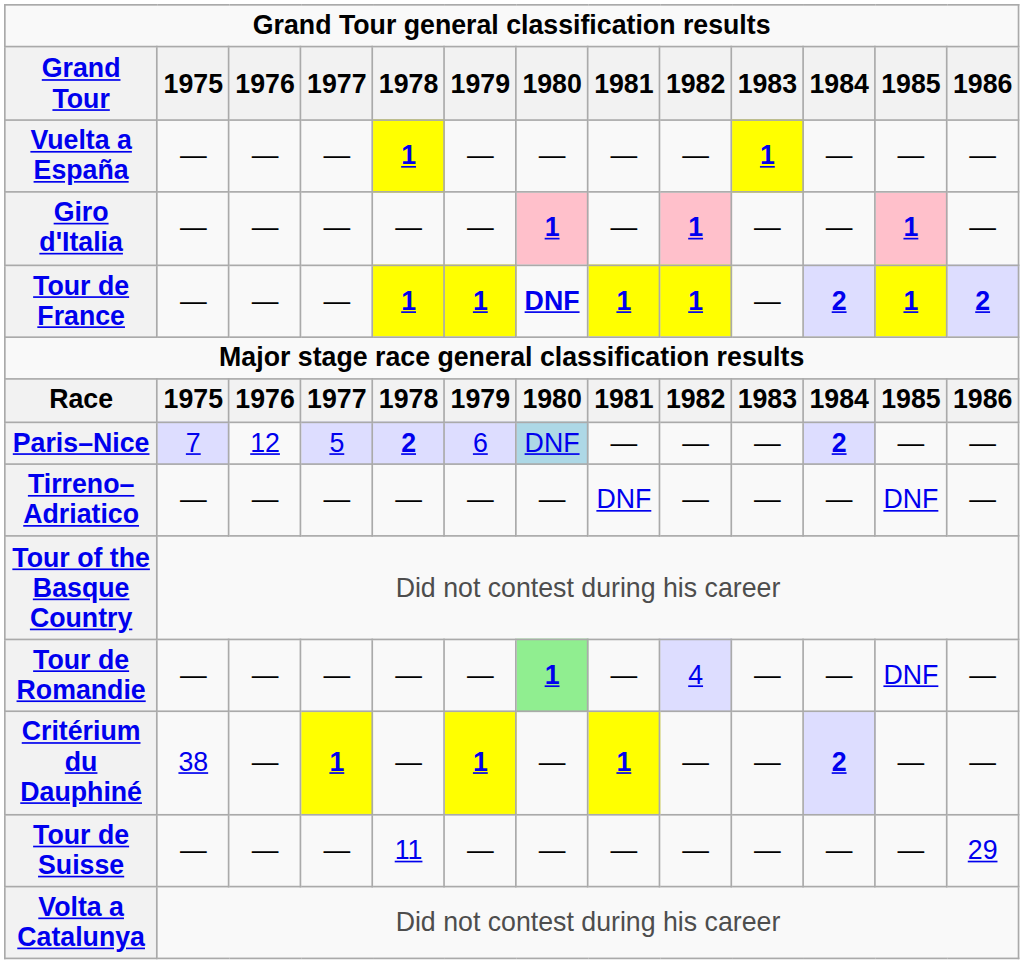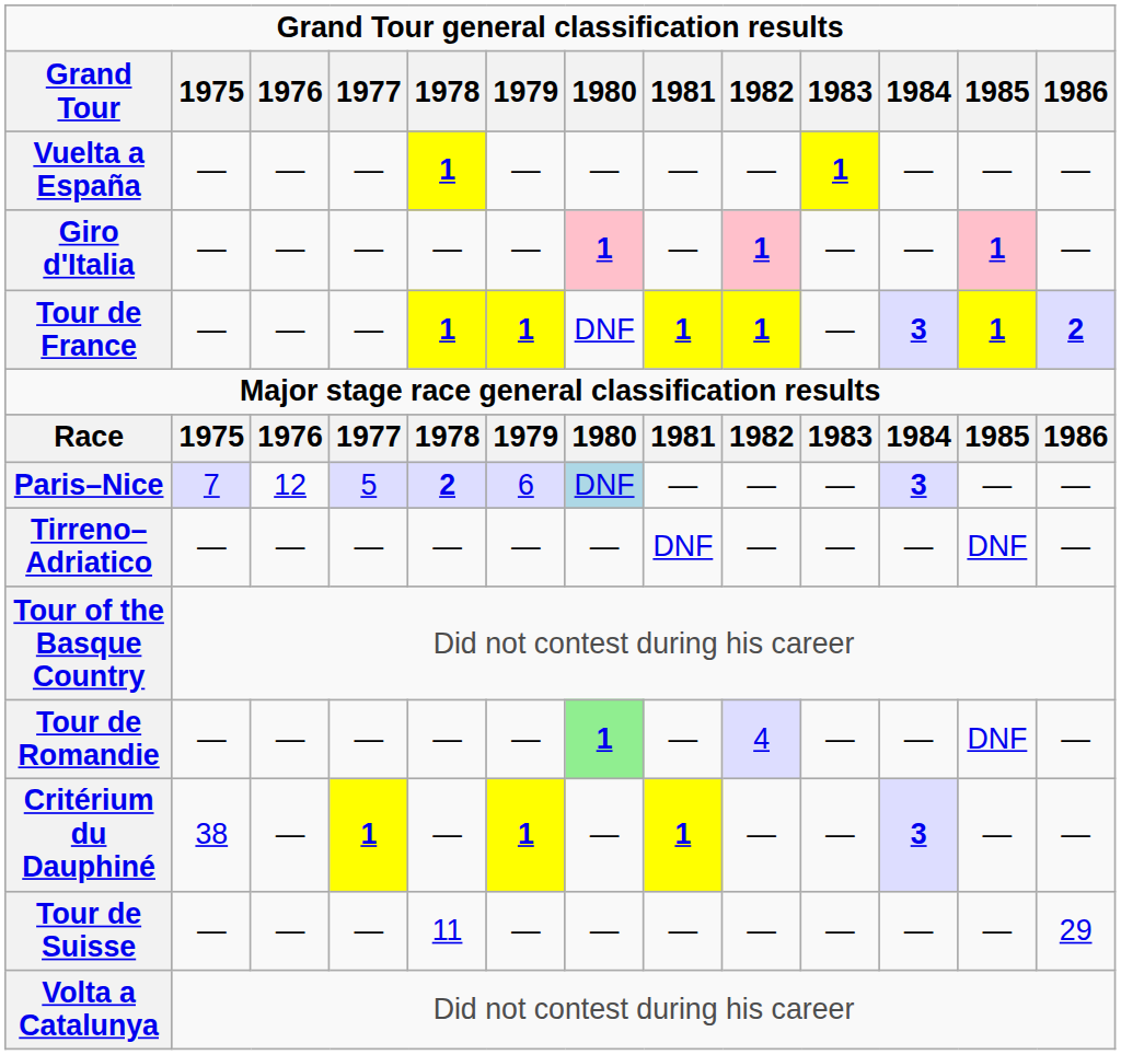 <table class="wikitable plainrowheaders">
 <tr>
 <td colspan=13 align="center"><strong>Grand Tour general classification results</strong></td>
 </tr>
 <tr>
 <th scope="col"><a href='#'>Grand Tour</a></th>
 <th scope="col">1975</th>
 <th scope="col">1976</th>
 <th scope="col">1977</th>
 <th scope="col">1978</th>
 <th scope="col">1979</th>
 <th scope="col">1980</th>
 <th scope="col">1981</th>
 <th scope="col">1982</th>
 <th scope="col">1983</th>
 <th scope="col">1984</th>
 <th scope="col">1985</th>
 <th scope="col">1986</th>
 </tr>
 <tr style="text-align:center;">
 <th scope="row"> <a href='#'>Vuelta a España</a></th>
 <td>—</td>
 <td>—</td>
 <td>—</td>
 <td style="background:yellow;"><a href='#'><strong>1</strong></a></td>
 <td>—</td>
 <td>—</td>
 <td>—</td>
 <td>—</td>
 <td style="background:yellow;"><a href='#'><strong>1</strong></a></td>
 <td>—</td>
 <td>—</td>
 <td>—</td>
 </tr>
 <tr style="text-align:center;">
 <th scope="row"> <a href='#'>Giro d'Italia</a></th>
 <td>—</td>
 <td>—</td>
 <td>—</td>
 <td>—</td>
 <td>—</td>
 <td style="background:pink;"><a href='#'><strong>1</strong></a></td>
 <td>—</td>
 <td style="background:pink;"><a href='#'><strong>1</strong></a></td>
 <td>—</td>
 <td>—</td>
 <td style="background:pink;"><a href='#'><strong>1</strong></a></td>
 <td>—</td>
 </tr>
 <tr style="text-align:center;">
 <th scope="row"> <a href='#'>Tour de France</a></th>
 <td>—</td>
 <td>—</td>
 <td>—</td>
 <td style="background:yellow;"><a href='#'><strong>1</strong></a></td>
 <td style="background:yellow;"><a href='#'><strong>1</strong></a></td>
-<td><strong><a href='#'>DNF</a></strong></td>
+<td><a href='#'>DNF</a></td>
 <td style="background:yellow;"><a href='#'><strong>1</strong></a></td>
 <td style="background:yellow;"><a href='#'><strong>1</strong></a></td>
 <td>—</td>
-<td style="background:#ddf;"><a href='#'><strong>2</strong></a></td>
+<td style="background:#ddf;"><a href='#'><strong>3</strong></a></td>
 <td style="background:yellow;"><a href='#'><strong>1</strong></a></td>
 <td style="background:#ddf;"><a href='#'><strong>2</strong></a></td>
 </tr>
 <tr>
 <td colspan=13 align="center"><strong>Major stage race general classification results</strong></td>
 </tr>
 <tr>
 <th scope="col">Race</th>
 <th scope="col">1975</th>
 <th scope="col">1976</th>
 <th scope="col">1977</th>
 <th scope="col">1978</th>
 <th scope="col">1979</th>
 <th scope="col">1980</th>
 <th scope="col">1981</th>
 <th scope="col">1982</th>
 <th scope="col">1983</th>
 <th scope="col">1984</th>
 <th scope="col">1985</th>
 <th scope="col">1986</th>
 </tr>
 <tr style="text-align:center;">
 <th scope="row"> <a href='#'>Paris–Nice</a></th>
 <td style="background:#ddf;"><a href='#'>7</a></td>
 <td><a href='#'>12</a></td>
 <td style="background:#ddf;"><a href='#'>5</a></td>
 <td style="background:#ddf;"><a href='#'><strong>2</strong></a></td>
 <td style="background:#ddf;"><a href='#'>6</a></td>
 <td style="background: lightblue;"><a href='#'>DNF</a></td>
 <td>—</td>
 <td>—</td>
 <td>—</td>
-<td style="background:#ddf;"><a href='#'><strong>2</strong></a></td>
+<td style="background:#ddf;"><a href='#'><strong>3</strong></a></td>
 <td>—</td>
 <td>—</td>
 </tr>
 <tr style="text-align:center;">
 <th scope="row"> <a href='#'>Tirreno–Adriatico</a></th>
 <td>—</td>
 <td>—</td>
 <td>—</td>
 <td>—</td>
 <td>—</td>
 <td>—</td>
 <td><a href='#'>DNF</a></td>
 <td>—</td>
 <td>—</td>
 <td>—</td>
 <td><a href='#'>DNF</a></td>
 <td>—</td>
 </tr>
 <tr style="text-align:center;">
 <th scope="row"> <a href='#'>Tour of the Basque Country</a></th>
 <td style="color:#4d4d4d;" colspan=13>Did not contest during his career</td>
 </tr>
 <tr style="text-align:center;">
 <th scope="row"> <a href='#'>Tour de Romandie</a></th>
 <td>—</td>
 <td>—</td>
 <td>—</td>
 <td>—</td>
 <td>—</td>
 <td style="background:lightgreen;"><a href='#'><strong>1</strong></a></td>
 <td>—</td>
 <td style="background:#ddf;"><a href='#'>4</a></td>
 <td>—</td>
 <td>—</td>
 <td><a href='#'>DNF</a></td>
 <td>—</td>
 </tr>
 <tr style="text-align:center;">
 <th scope="row"> <a href='#'>Critérium du Dauphiné</a></th>
 <td><a href='#'>38</a></td>
 <td>—</td>
 <td style="background:yellow;"><a href='#'><strong>1</strong></a></td>
 <td>—</td>
 <td style="background:yellow;"><a href='#'><strong>1</strong></a></td>
 <td>—</td>
 <td style="background:yellow;"><a href='#'><strong>1</strong></a></td>
 <td>—</td>
 <td>—</td>
-<td style="background:#ddf;"><a href='#'><strong>2</strong></a></td>
+<td style="background:#ddf;"><a href='#'><strong>3</strong></a></td>
 <td>—</td>
 <td>—</td>
 </tr>
 <tr style="text-align:center;">
 <th scope="row"> <a href='#'>Tour de Suisse</a></th>
 <td>—</td>
 <td>—</td>
 <td>—</td>
 <td><a href='#'>11</a></td>
 <td>—</td>
 <td>—</td>
 <td>—</td>
 <td>—</td>
 <td>—</td>
 <td>—</td>
 <td>—</td>
 <td><a href='#'>29</a></td>
 </tr>
 <tr style="text-align:center;">
 <th scope="row"> <a href='#'>Volta a Catalunya</a></th>
 <td style="color:#4d4d4d;" colspan=13>Did not contest during his career</td>
 </tr>
 </table>
